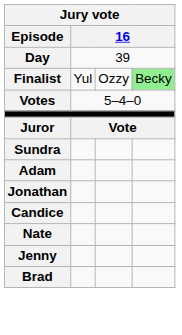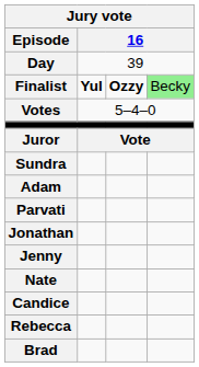 <table class="wikitable" style="text-align:center">
 <tr>
 <th colspan=4>Jury vote</th>
 </tr>
 <tr>
 <th>Episode</th>
 <th colspan="3"><a href='#'>16</a></th>
 </tr>
 <tr>
 <th>Day</th>
 <td colspan="3">39</td>
 </tr>
 <tr>
 <th>Finalist</th>
-<td>Yul</td>
-<td>Ozzy</td>
+<td><strong>Yul</strong></td>
+<td><strong>Ozzy</strong></td>
 <td style="background: lightgreen;">Becky</td>
 </tr>
 <tr>
 <th>Votes</th>
 <td colspan=3>5–4–0</td>
 </tr>
 <tr>
 <td colspan=4 bgcolor=black></td>
 </tr>
 <tr>
 <th align="left">Juror</th>
 <th colspan=3>Vote</th>
 </tr>
 <tr>
 <th>Sundra</th>
 <td></td>
 <td></td>
 <td></td>
 </tr>
 <tr>
 <th>Adam</th>
 <td></td>
 <td></td>
 <td></td>
 </tr>
 <tr>
+<th>Parvati</th>
+<td></td>
+<td></td>
+<td></td>
+</tr>
+<tr>
 <th>Jonathan</th>
+<td></td>
+<td></td>
+<td></td>
+</tr>
+<tr>
+<th>Jenny</th>
+<td></td>
+<td></td>
+<td></td>
+</tr>
+<tr>
+<th>Nate</th>
 <td></td>
 <td></td>
 <td></td>
 </tr>
 <tr>
 <th>Candice</th>
 <td></td>
 <td></td>
 <td></td>
 </tr>
 <tr>
-<th>Nate</th>
-<td></td>
-<td></td>
-<td></td>
-</tr>
-<tr>
-<th>Jenny</th>
+<th>Rebecca</th>
 <td></td>
 <td></td>
 <td></td>
 </tr>
 <tr>
 <th>Brad</th>
 <td></td>
 <td></td>
 <td></td>
 </tr>
 </table>
